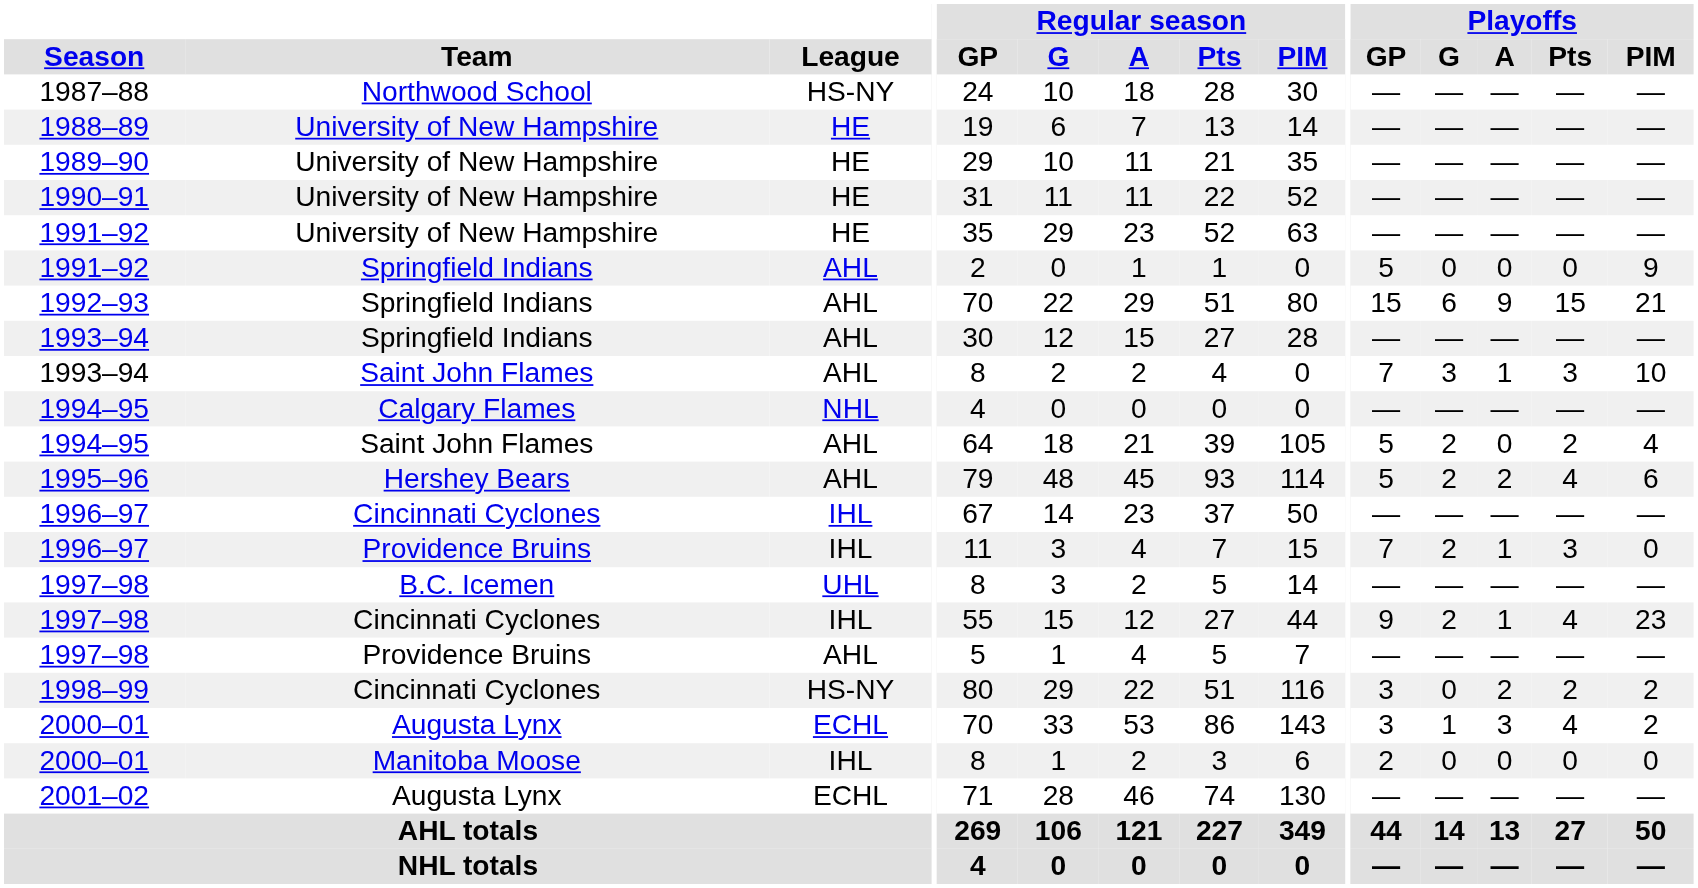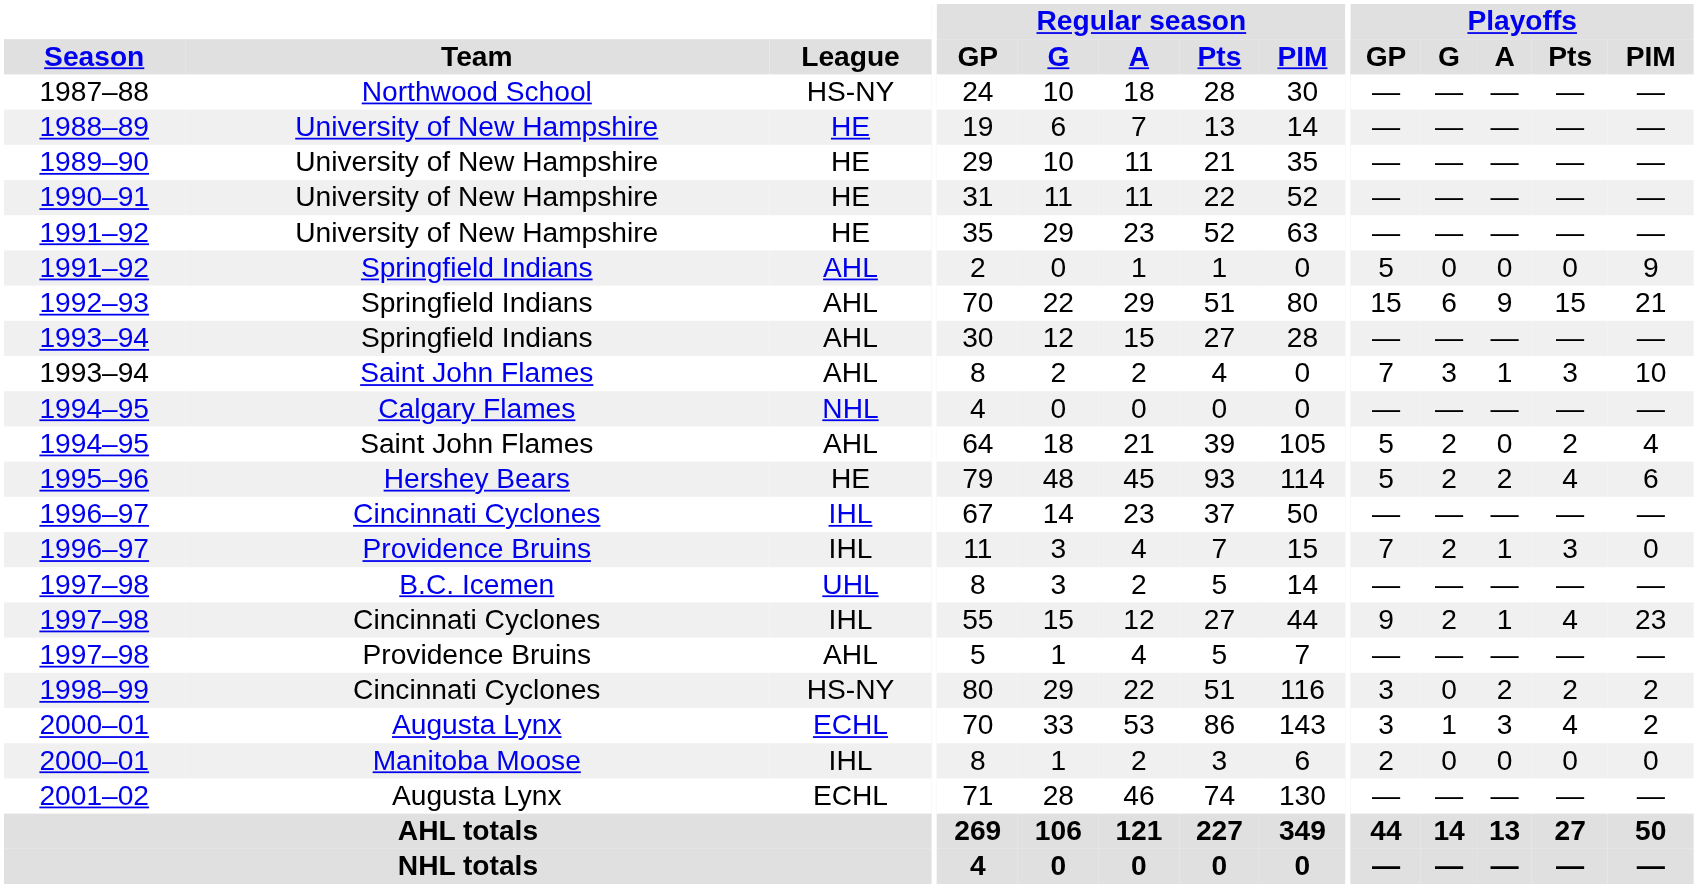 <table border="0" cellpadding="1" cellspacing="0" style="text-align:center; width:60em">
 <tr bgcolor="#e0e0e0">
 <th colspan="3" bgcolor="#ffffff"></th>
 <th rowspan="100" bgcolor="#ffffff"></th>
 <th colspan="5"><a href='#'>Regular season</a></th>
 <th rowspan="100" bgcolor="#ffffff"></th>
 <th colspan="5"><a href='#'>Playoffs</a></th>
 </tr>
 <tr bgcolor="#e0e0e0">
 <th><a href='#'>Season</a></th>
 <th>Team</th>
 <th>League</th>
 <th>GP</th>
 <th><a href='#'>G</a></th>
 <th><a href='#'>A</a></th>
 <th><a href='#'>Pts</a></th>
 <th><a href='#'>PIM</a></th>
 <th>GP</th>
 <th>G</th>
 <th>A</th>
 <th>Pts</th>
 <th>PIM</th>
 </tr>
 <tr>
 <td>1987–88</td>
 <td><a href='#'>Northwood School</a></td>
 <td>HS-NY</td>
 <td>24</td>
 <td>10</td>
 <td>18</td>
 <td>28</td>
 <td>30</td>
 <td>—</td>
 <td>—</td>
 <td>—</td>
 <td>—</td>
 <td>—</td>
 </tr>
 <tr bgcolor="#f0f0f0">
 <td><a href='#'>1988–89</a></td>
 <td><a href='#'>University of New Hampshire</a></td>
 <td><a href='#'>HE</a></td>
 <td>19</td>
 <td>6</td>
 <td>7</td>
 <td>13</td>
 <td>14</td>
 <td>—</td>
 <td>—</td>
 <td>—</td>
 <td>—</td>
 <td>—</td>
 </tr>
 <tr>
 <td><a href='#'>1989–90</a></td>
 <td>University of New Hampshire</td>
 <td>HE</td>
 <td>29</td>
 <td>10</td>
 <td>11</td>
 <td>21</td>
 <td>35</td>
 <td>—</td>
 <td>—</td>
 <td>—</td>
 <td>—</td>
 <td>—</td>
 </tr>
 <tr bgcolor="#f0f0f0">
 <td><a href='#'>1990–91</a></td>
 <td>University of New Hampshire</td>
 <td>HE</td>
 <td>31</td>
 <td>11</td>
 <td>11</td>
 <td>22</td>
 <td>52</td>
 <td>—</td>
 <td>—</td>
 <td>—</td>
 <td>—</td>
 <td>—</td>
 </tr>
 <tr>
 <td><a href='#'>1991–92</a></td>
 <td>University of New Hampshire</td>
 <td>HE</td>
 <td>35</td>
 <td>29</td>
 <td>23</td>
 <td>52</td>
 <td>63</td>
 <td>—</td>
 <td>—</td>
 <td>—</td>
 <td>—</td>
 <td>—</td>
 </tr>
 <tr bgcolor="#f0f0f0">
 <td><a href='#'>1991–92</a></td>
 <td><a href='#'>Springfield Indians</a></td>
 <td><a href='#'>AHL</a></td>
 <td>2</td>
 <td>0</td>
 <td>1</td>
 <td>1</td>
 <td>0</td>
 <td>5</td>
 <td>0</td>
 <td>0</td>
 <td>0</td>
 <td>9</td>
 </tr>
 <tr>
 <td><a href='#'>1992–93</a></td>
 <td>Springfield Indians</td>
 <td>AHL</td>
 <td>70</td>
 <td>22</td>
 <td>29</td>
 <td>51</td>
 <td>80</td>
 <td>15</td>
 <td>6</td>
 <td>9</td>
 <td>15</td>
 <td>21</td>
 </tr>
 <tr bgcolor="#f0f0f0">
 <td><a href='#'>1993–94</a></td>
 <td>Springfield Indians</td>
 <td>AHL</td>
 <td>30</td>
 <td>12</td>
 <td>15</td>
 <td>27</td>
 <td>28</td>
 <td>—</td>
 <td>—</td>
 <td>—</td>
 <td>—</td>
 <td>—</td>
 </tr>
 <tr>
 <td>1993–94</td>
 <td><a href='#'>Saint John Flames</a></td>
 <td>AHL</td>
 <td>8</td>
 <td>2</td>
 <td>2</td>
 <td>4</td>
 <td>0</td>
 <td>7</td>
 <td>3</td>
 <td>1</td>
 <td>3</td>
 <td>10</td>
 </tr>
 <tr bgcolor="#f0f0f0">
 <td><a href='#'>1994–95</a></td>
 <td><a href='#'>Calgary Flames</a></td>
 <td><a href='#'>NHL</a></td>
 <td>4</td>
 <td>0</td>
 <td>0</td>
 <td>0</td>
 <td>0</td>
 <td>—</td>
 <td>—</td>
 <td>—</td>
 <td>—</td>
 <td>—</td>
 </tr>
 <tr>
 <td><a href='#'>1994–95</a></td>
 <td>Saint John Flames</td>
 <td>AHL</td>
 <td>64</td>
 <td>18</td>
 <td>21</td>
 <td>39</td>
 <td>105</td>
 <td>5</td>
 <td>2</td>
 <td>0</td>
 <td>2</td>
 <td>4</td>
 </tr>
 <tr bgcolor="#f0f0f0">
 <td><a href='#'>1995–96</a></td>
 <td><a href='#'>Hershey Bears</a></td>
-<td>AHL</td>
+<td>HE</td>
 <td>79</td>
 <td>48</td>
 <td>45</td>
 <td>93</td>
 <td>114</td>
 <td>5</td>
 <td>2</td>
 <td>2</td>
 <td>4</td>
 <td>6</td>
 </tr>
 <tr>
 <td><a href='#'>1996–97</a></td>
 <td><a href='#'>Cincinnati Cyclones</a></td>
 <td><a href='#'>IHL</a></td>
 <td>67</td>
 <td>14</td>
 <td>23</td>
 <td>37</td>
 <td>50</td>
 <td>—</td>
 <td>—</td>
 <td>—</td>
 <td>—</td>
 <td>—</td>
 </tr>
 <tr bgcolor="#f0f0f0">
 <td><a href='#'>1996–97</a></td>
 <td><a href='#'>Providence Bruins</a></td>
 <td>IHL</td>
 <td>11</td>
 <td>3</td>
 <td>4</td>
 <td>7</td>
 <td>15</td>
 <td>7</td>
 <td>2</td>
 <td>1</td>
 <td>3</td>
 <td>0</td>
 </tr>
 <tr>
 <td><a href='#'>1997–98</a></td>
 <td><a href='#'>B.C. Icemen</a></td>
 <td><a href='#'>UHL</a></td>
 <td>8</td>
 <td>3</td>
 <td>2</td>
 <td>5</td>
 <td>14</td>
 <td>—</td>
 <td>—</td>
 <td>—</td>
 <td>—</td>
 <td>—</td>
 </tr>
 <tr bgcolor="#f0f0f0">
 <td><a href='#'>1997–98</a></td>
 <td>Cincinnati Cyclones</td>
 <td>IHL</td>
 <td>55</td>
 <td>15</td>
 <td>12</td>
 <td>27</td>
 <td>44</td>
 <td>9</td>
 <td>2</td>
 <td>1</td>
 <td>4</td>
 <td>23</td>
 </tr>
 <tr>
 <td><a href='#'>1997–98</a></td>
 <td>Providence Bruins</td>
 <td>AHL</td>
 <td>5</td>
 <td>1</td>
 <td>4</td>
 <td>5</td>
 <td>7</td>
 <td>—</td>
 <td>—</td>
 <td>—</td>
 <td>—</td>
 <td>—</td>
 </tr>
 <tr bgcolor="#f0f0f0">
 <td><a href='#'>1998–99</a></td>
 <td>Cincinnati Cyclones</td>
 <td>HS-NY</td>
 <td>80</td>
 <td>29</td>
 <td>22</td>
 <td>51</td>
 <td>116</td>
 <td>3</td>
 <td>0</td>
 <td>2</td>
 <td>2</td>
 <td>2</td>
 </tr>
 <tr>
 <td><a href='#'>2000–01</a></td>
 <td><a href='#'>Augusta Lynx</a></td>
 <td><a href='#'>ECHL</a></td>
 <td>70</td>
 <td>33</td>
 <td>53</td>
 <td>86</td>
 <td>143</td>
 <td>3</td>
 <td>1</td>
 <td>3</td>
 <td>4</td>
 <td>2</td>
 </tr>
 <tr bgcolor="#f0f0f0">
 <td><a href='#'>2000–01</a></td>
 <td><a href='#'>Manitoba Moose</a></td>
 <td>IHL</td>
 <td>8</td>
 <td>1</td>
 <td>2</td>
 <td>3</td>
 <td>6</td>
 <td>2</td>
 <td>0</td>
 <td>0</td>
 <td>0</td>
 <td>0</td>
 </tr>
 <tr>
 <td><a href='#'>2001–02</a></td>
 <td>Augusta Lynx</td>
 <td>ECHL</td>
 <td>71</td>
 <td>28</td>
 <td>46</td>
 <td>74</td>
 <td>130</td>
 <td>—</td>
 <td>—</td>
 <td>—</td>
 <td>—</td>
 <td>—</td>
 </tr>
 <tr bgcolor="#e0e0e0">
 <th colspan="3">AHL totals</th>
 <th>269</th>
 <th>106</th>
 <th>121</th>
 <th>227</th>
 <th>349</th>
 <th>44</th>
 <th>14</th>
 <th>13</th>
 <th>27</th>
 <th>50</th>
 </tr>
 <tr bgcolor="#e0e0e0">
 <th colspan="3">NHL totals</th>
 <th>4</th>
 <th>0</th>
 <th>0</th>
 <th>0</th>
 <th>0</th>
 <th>—</th>
 <th>—</th>
 <th>—</th>
 <th>—</th>
 <th>—</th>
 </tr>
 </table>
